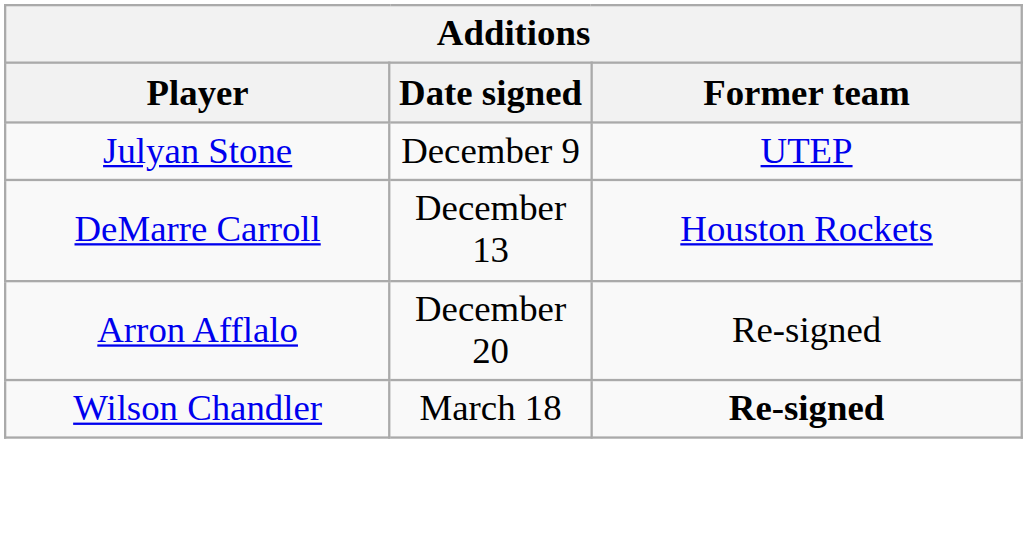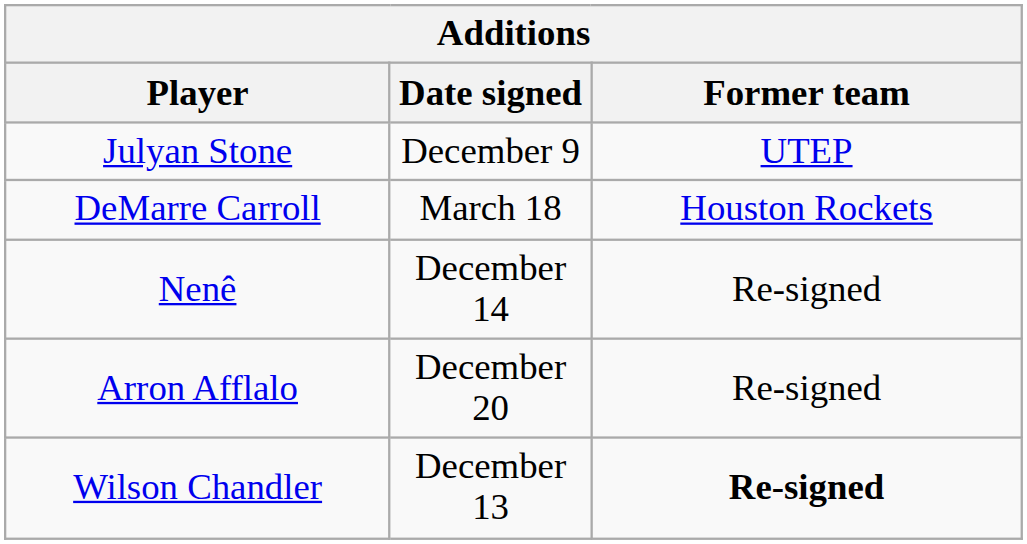 <table class="wikitable" style="text-align:center">
 <tr>
 <th colspan=3>Additions</th>
 </tr>
 <tr>
 <th style="width:160px">Player</th>
 <th style="width:80px">Date signed</th>
 <th style="width:180px">Former team</th>
 </tr>
 <tr>
 <td><a href='#'>Julyan Stone</a></td>
 <td>December 9</td>
 <td><a href='#'>UTEP</a><br></td>
 </tr>
 <tr>
 <td><a href='#'>DeMarre Carroll</a></td>
-<td>December 13</td>
+<td>March 18</td>
 <td><a href='#'>Houston Rockets</a></td>
+</tr>
+<tr>
+<td><a href='#'>Nenê</a></td>
+<td>December 14</td>
+<td>Re-signed<br></td>
 </tr>
 <tr>
 <td><a href='#'>Arron Afflalo</a></td>
 <td>December 20</td>
 <td>Re-signed</td>
 </tr>
 <tr>
 <td><a href='#'>Wilson Chandler</a></td>
-<td>March 18</td>
+<td>December 13</td>
 <td><strong>Re-signed</strong></td>
 </tr>
 </table>
